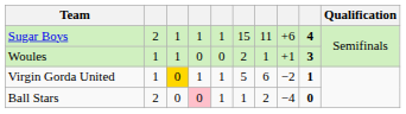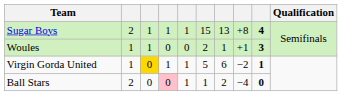 <table class="wikitable" style="text-align: center;">
 <tr>
 <th style="width:165px;">Team</th>
 <th width="20"></th>
 <th width="20"></th>
 <th width="20"></th>
 <th width="20"></th>
 <th width="20"></th>
 <th width="20"></th>
 <th width="20"></th>
 <th width="20"></th>
 <th>Qualification</th>
 </tr>
 <tr style="background:#D0F0C0;">
 <td align=left><a href='#'>Sugar Boys</a></td>
 <td>2</td>
 <td>1</td>
 <td>1</td>
 <td>1</td>
 <td>15</td>
-<td>11</td>
-<td>+6</td>
+<td>13</td>
+<td>+8</td>
 <td><strong>4</strong></td>
 <td rowspan="2">Semifinals</td>
 </tr>
 <tr style="background:#D0F0C0;">
 <td align=left>Woules</td>
 <td>1</td>
 <td>1</td>
 <td>0</td>
 <td>0</td>
 <td>2</td>
 <td>1</td>
 <td>+1</td>
 <td><strong>3</strong></td>
 </tr>
 <tr>
 <td align=left>Virgin Gorda United</td>
 <td>1</td>
 <td style="background: gold;">0</td>
 <td>1</td>
 <td>1</td>
 <td>5</td>
 <td>6</td>
 <td>−2</td>
 <td><strong>1</strong></td>
 </tr>
 <tr>
 <td align=left>Ball Stars</td>
 <td>2</td>
 <td>0</td>
 <td style="background: pink;">0</td>
 <td>1</td>
 <td>1</td>
 <td>2</td>
 <td>−4</td>
 <td><strong>0</strong></td>
 </tr>
 </table>
